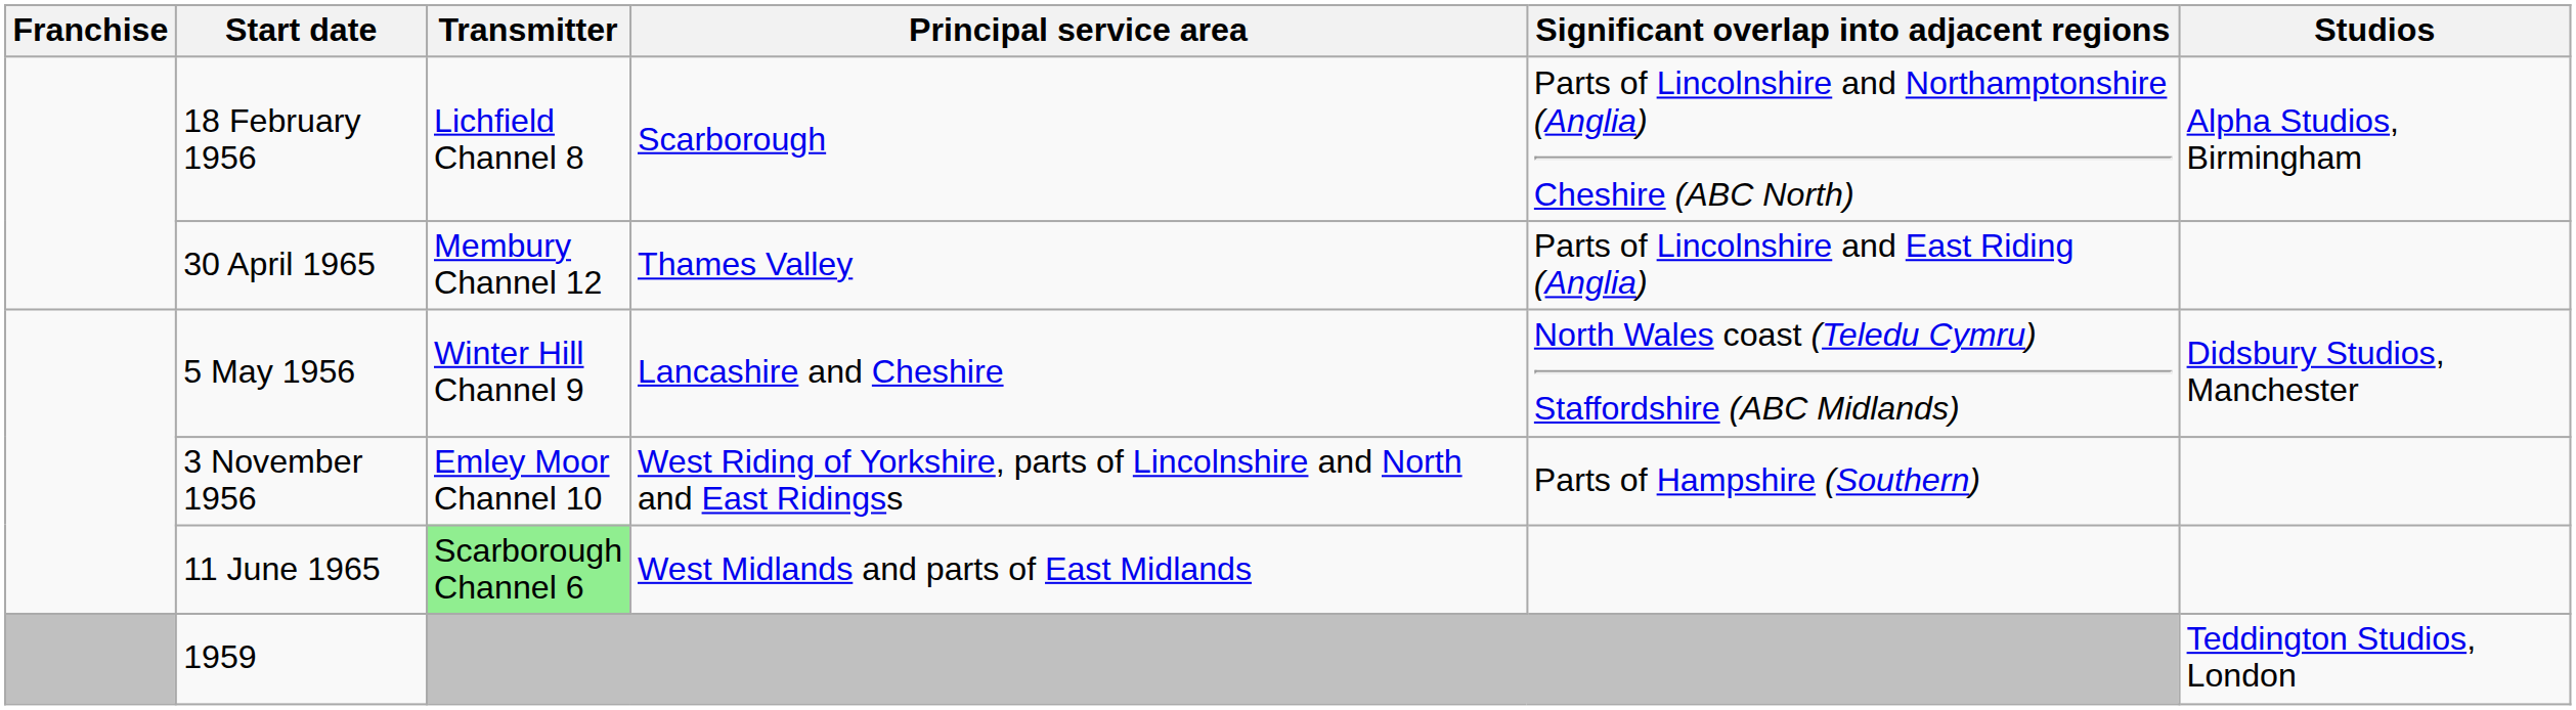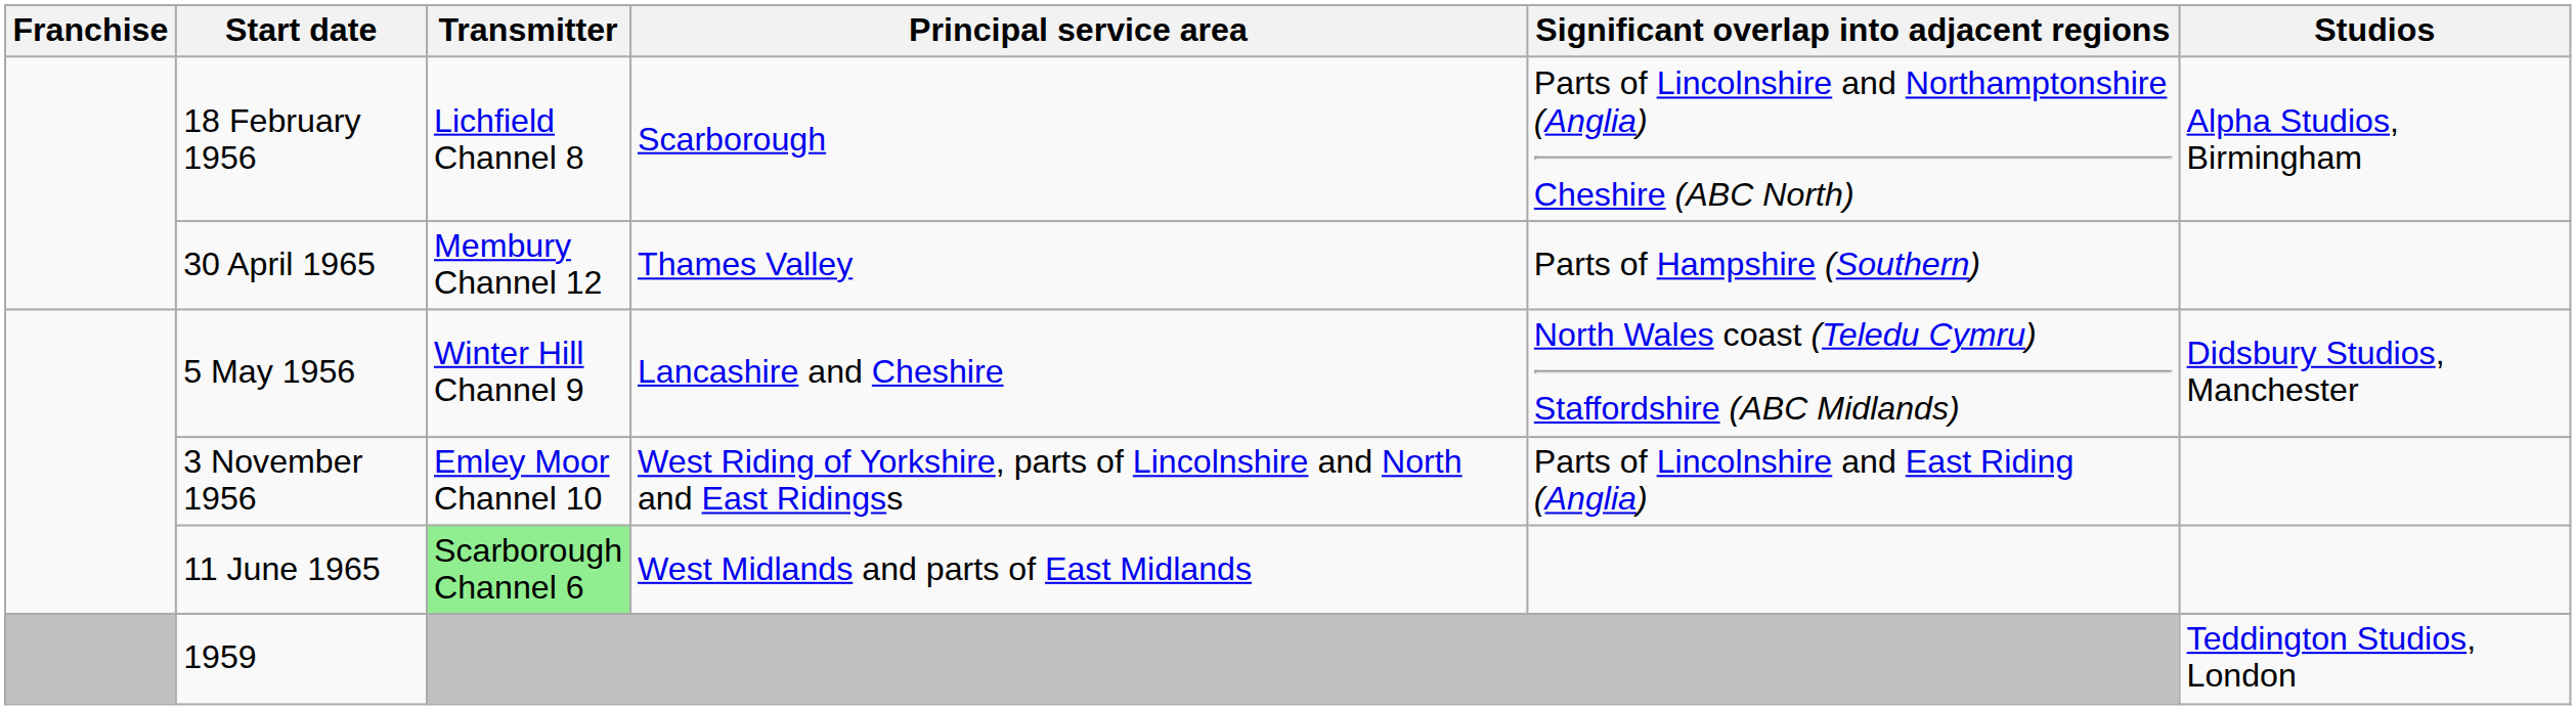 <table class="wikitable">
 <tr>
 <th>Franchise</th>
 <th>Start date</th>
 <th>Transmitter</th>
 <th>Principal service area</th>
 <th>Significant overlap into adjacent regions</th>
 <th>Studios</th>
 </tr>
 <tr>
 <td rowspan="2"></td>
 <td>18 February 1956</td>
 <td><a href='#'>Lichfield</a><br>Channel 8</td>
 <td><a href='#'>Scarborough</a></td>
 <td>Parts of <a href='#'>Lincolnshire</a> and <a href='#'>Northamptonshire</a> <em>(<a href='#'>Anglia</a>)</em><hr><a href='#'>Cheshire</a> <em>(ABC North)</em></td>
 <td><a href='#'>Alpha Studios</a>, Birmingham</td>
 </tr>
 <tr>
 <td>30 April 1965</td>
 <td><a href='#'>Membury</a><br>Channel 12</td>
 <td><a href='#'>Thames Valley</a></td>
-<td>Parts of <a href='#'>Lincolnshire</a> and <a href='#'>East Riding</a> <em>(<a href='#'>Anglia</a>)</em></td>
+<td>Parts of <a href='#'>Hampshire</a> <em>(<a href='#'>Southern</a>)</em></td>
 <td></td>
 </tr>
 <tr>
 <td rowspan="3"></td>
 <td>5 May 1956</td>
 <td><a href='#'>Winter Hill</a><br>Channel 9</td>
 <td><a href='#'>Lancashire</a> and <a href='#'>Cheshire</a></td>
 <td><a href='#'>North Wales</a> coast <em>(<a href='#'>Teledu Cymru</a>)</em><hr><a href='#'>Staffordshire</a> <em>(ABC Midlands)</em></td>
 <td><a href='#'>Didsbury Studios</a>, Manchester</td>
 </tr>
 <tr>
 <td>3 November 1956</td>
 <td><a href='#'>Emley Moor</a><br>Channel 10</td>
 <td><a href='#'>West Riding of Yorkshire</a>, parts of <a href='#'>Lincolnshire</a> and <a href='#'>North</a> and <a href='#'>East Ridings</a>s</td>
-<td>Parts of <a href='#'>Hampshire</a> <em>(<a href='#'>Southern</a>)</em></td>
+<td>Parts of <a href='#'>Lincolnshire</a> and <a href='#'>East Riding</a> <em>(<a href='#'>Anglia</a>)</em></td>
 <td></td>
 </tr>
 <tr>
 <td>11 June 1965</td>
 <td style="background: lightgreen;">Scarborough<br>Channel 6</td>
 <td><a href='#'>West Midlands</a> and parts of <a href='#'>East Midlands</a></td>
 <td></td>
 <td></td>
 </tr>
 <tr>
 <td style="background-color:silver"></td>
 <td>1959</td>
 <td colspan="3" style="background-color:silver"></td>
 <td><a href='#'>Teddington Studios</a>, London</td>
 </tr>
 </table>
